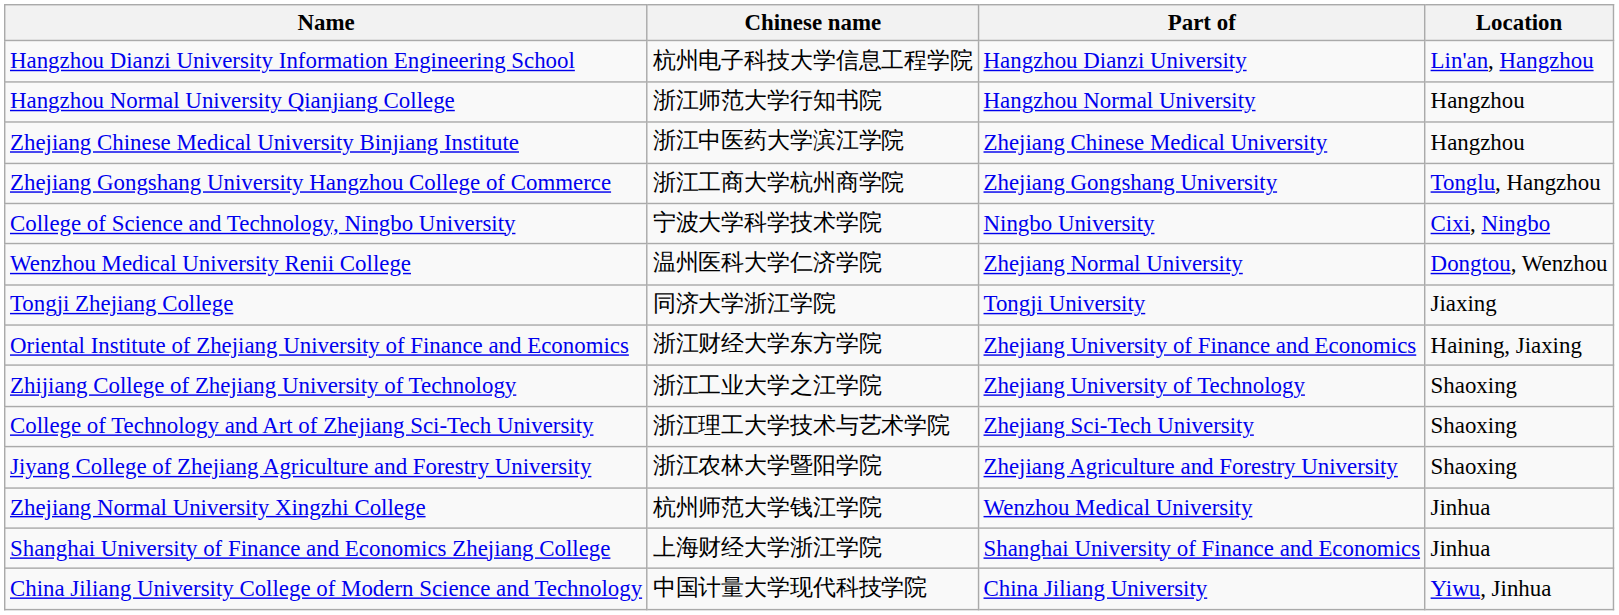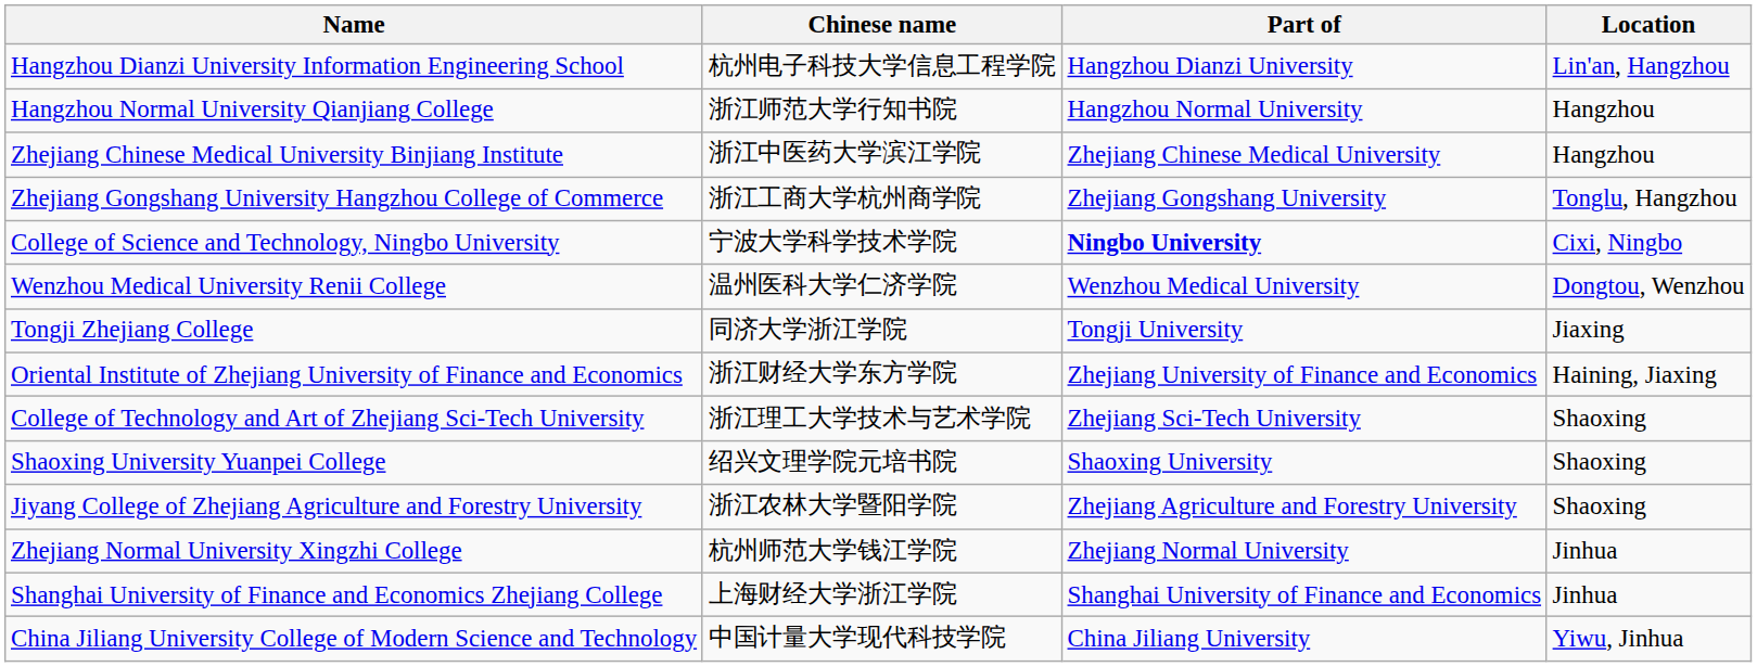 <table class="wikitable + sortable">
 <tr>
 <th>Name</th>
 <th>Chinese name</th>
 <th>Part of</th>
 <th>Location</th>
 </tr>
 <tr>
 <td><a href='#'>Hangzhou Dianzi University Information Engineering School</a></td>
 <td>杭州电子科技大学信息工程学院</td>
 <td><a href='#'>Hangzhou Dianzi University</a></td>
 <td><a href='#'>Lin'an</a>, <a href='#'>Hangzhou</a></td>
 </tr>
 <tr>
 <td><a href='#'>Hangzhou Normal University Qianjiang College</a></td>
 <td>浙江师范大学行知书院</td>
 <td><a href='#'>Hangzhou Normal University</a></td>
 <td>Hangzhou</td>
 </tr>
 <tr>
 <td><a href='#'>Zhejiang Chinese Medical University Binjiang Institute</a></td>
 <td>浙江中医药大学滨江学院</td>
 <td><a href='#'>Zhejiang Chinese Medical University</a></td>
 <td>Hangzhou</td>
 </tr>
 <tr>
 <td><a href='#'>Zhejiang Gongshang University Hangzhou College of Commerce</a></td>
 <td>浙江工商大学杭州商学院</td>
 <td><a href='#'>Zhejiang Gongshang University</a></td>
 <td><a href='#'>Tonglu</a>, Hangzhou</td>
 </tr>
 <tr>
 <td><a href='#'>College of Science and Technology, Ningbo University</a></td>
 <td>宁波大学科学技术学院</td>
-<td><a href='#'>Ningbo University</a></td>
+<td><strong><a href='#'>Ningbo University</a></strong></td>
 <td><a href='#'>Cixi</a>, <a href='#'>Ningbo</a></td>
 </tr>
 <tr>
 <td><a href='#'>Wenzhou Medical University Renii College</a></td>
 <td>温州医科大学仁济学院</td>
-<td><a href='#'>Zhejiang Normal University</a></td>
+<td><a href='#'>Wenzhou Medical University</a></td>
 <td><a href='#'>Dongtou</a>, Wenzhou</td>
 </tr>
 <tr>
 <td><a href='#'>Tongji Zhejiang College</a></td>
 <td>同济大学浙江学院</td>
 <td><a href='#'>Tongji University</a></td>
 <td>Jiaxing</td>
 </tr>
 <tr>
 <td><a href='#'>Oriental Institute of Zhejiang University of Finance and Economics</a></td>
 <td>浙江财经大学东方学院</td>
 <td><a href='#'>Zhejiang University of Finance and Economics</a></td>
 <td>Haining, Jiaxing</td>
 </tr>
 <tr>
-<td><a href='#'>Zhijiang College of Zhejiang University of Technology</a></td>
-<td>浙江工业大学之江学院</td>
-<td><a href='#'>Zhejiang University of Technology</a></td>
+<td><a href='#'>College of Technology and Art of Zhejiang Sci-Tech University</a></td>
+<td>浙江理工大学技术与艺术学院</td>
+<td><a href='#'>Zhejiang Sci-Tech University</a></td>
 <td>Shaoxing</td>
 </tr>
 <tr>
-<td><a href='#'>College of Technology and Art of Zhejiang Sci-Tech University</a></td>
-<td>浙江理工大学技术与艺术学院</td>
-<td><a href='#'>Zhejiang Sci-Tech University</a></td>
+<td><a href='#'>Shaoxing University Yuanpei College</a></td>
+<td>绍兴文理学院元培书院</td>
+<td><a href='#'>Shaoxing University</a></td>
 <td>Shaoxing</td>
 </tr>
 <tr>
 <td><a href='#'>Jiyang College of Zhejiang Agriculture and Forestry University</a></td>
 <td>浙江农林大学暨阳学院</td>
 <td><a href='#'>Zhejiang Agriculture and Forestry University</a></td>
 <td>Shaoxing</td>
 </tr>
 <tr>
 <td><a href='#'>Zhejiang Normal University Xingzhi College</a></td>
 <td>杭州师范大学钱江学院</td>
-<td><a href='#'>Wenzhou Medical University</a></td>
+<td><a href='#'>Zhejiang Normal University</a></td>
 <td>Jinhua</td>
 </tr>
 <tr>
 <td><a href='#'>Shanghai University of Finance and Economics Zhejiang College</a></td>
 <td>上海财经大学浙江学院</td>
 <td><a href='#'>Shanghai University of Finance and Economics</a></td>
 <td>Jinhua</td>
 </tr>
 <tr>
 <td><a href='#'>China Jiliang University College of Modern Science and Technology</a></td>
 <td>中国计量大学现代科技学院</td>
 <td><a href='#'>China Jiliang University</a></td>
 <td><a href='#'>Yiwu</a>, Jinhua</td>
 </tr>
 </table>
